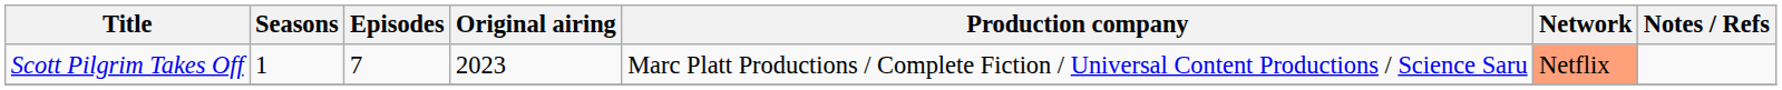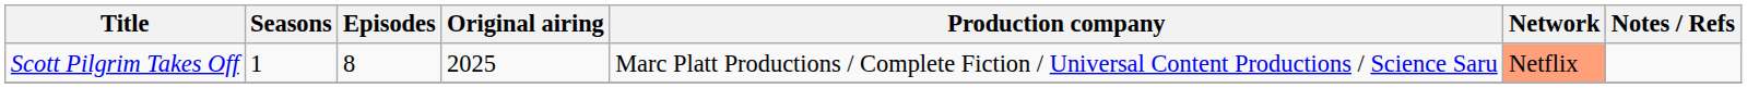 <table class="wikitable sortable plainrowheaders" style="text-align: left">
 <tr>
 <th>Title</th>
 <th>Seasons</th>
 <th>Episodes</th>
 <th>Original airing</th>
 <th>Production company</th>
 <th>Network</th>
 <th>Notes / Refs</th>
 </tr>
 <tr>
 <td><em><a href='#'>Scott Pilgrim Takes Off</a></em></td>
 <td>1</td>
-<td>7</td>
-<td>2023</td>
+<td>8</td>
+<td>2025</td>
 <td>Marc Platt Productions / Complete Fiction / <a href='#'>Universal Content Productions</a> / <a href='#'>Science Saru</a></td>
 <td style="background: lightsalmon;">Netflix</td>
 <td></td>
 </tr>
 <tr>
 </tr>
 </table>
